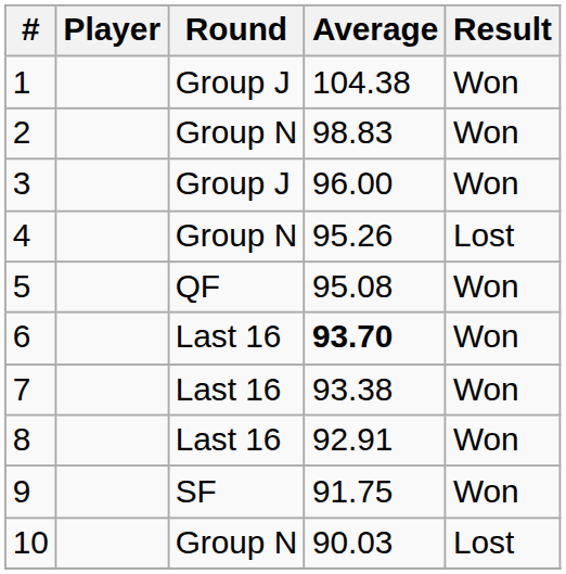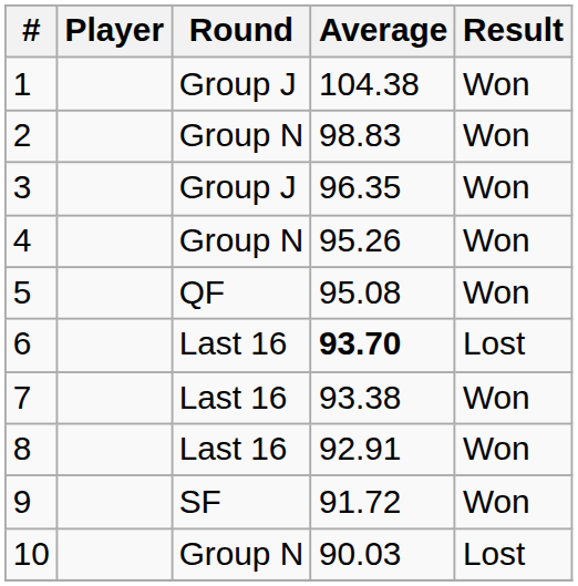 <table class ="wikitable sortable">
 <tr>
 <th>#</th>
 <th>Player</th>
 <th>Round</th>
 <th>Average</th>
 <th>Result</th>
 </tr>
 <tr>
 <td>1</td>
 <td></td>
 <td>Group J</td>
 <td>104.38</td>
 <td>Won</td>
 </tr>
 <tr>
 <td>2</td>
 <td></td>
 <td>Group N</td>
 <td>98.83</td>
 <td>Won</td>
 </tr>
 <tr>
 <td>3</td>
 <td></td>
 <td>Group J</td>
-<td>96.00</td>
+<td>96.35</td>
 <td>Won</td>
 </tr>
 <tr>
 <td>4</td>
 <td></td>
 <td>Group N</td>
 <td>95.26</td>
-<td>Lost</td>
+<td>Won</td>
 </tr>
 <tr>
 <td>5</td>
 <td></td>
 <td>QF</td>
 <td>95.08</td>
 <td>Won</td>
 </tr>
 <tr>
 <td>6</td>
 <td></td>
 <td>Last 16</td>
 <td><strong>93.70</strong></td>
-<td>Won</td>
+<td>Lost</td>
 </tr>
 <tr>
 <td>7</td>
 <td></td>
 <td>Last 16</td>
 <td>93.38</td>
 <td>Won</td>
 </tr>
 <tr>
 <td>8</td>
 <td></td>
 <td>Last 16</td>
 <td>92.91</td>
 <td>Won</td>
 </tr>
 <tr>
 <td>9</td>
 <td></td>
 <td>SF</td>
-<td>91.75</td>
+<td>91.72</td>
 <td>Won</td>
 </tr>
 <tr>
 <td>10</td>
 <td></td>
 <td>Group N</td>
 <td>90.03</td>
 <td>Lost</td>
 </tr>
 <tr>
 </tr>
 </table>
